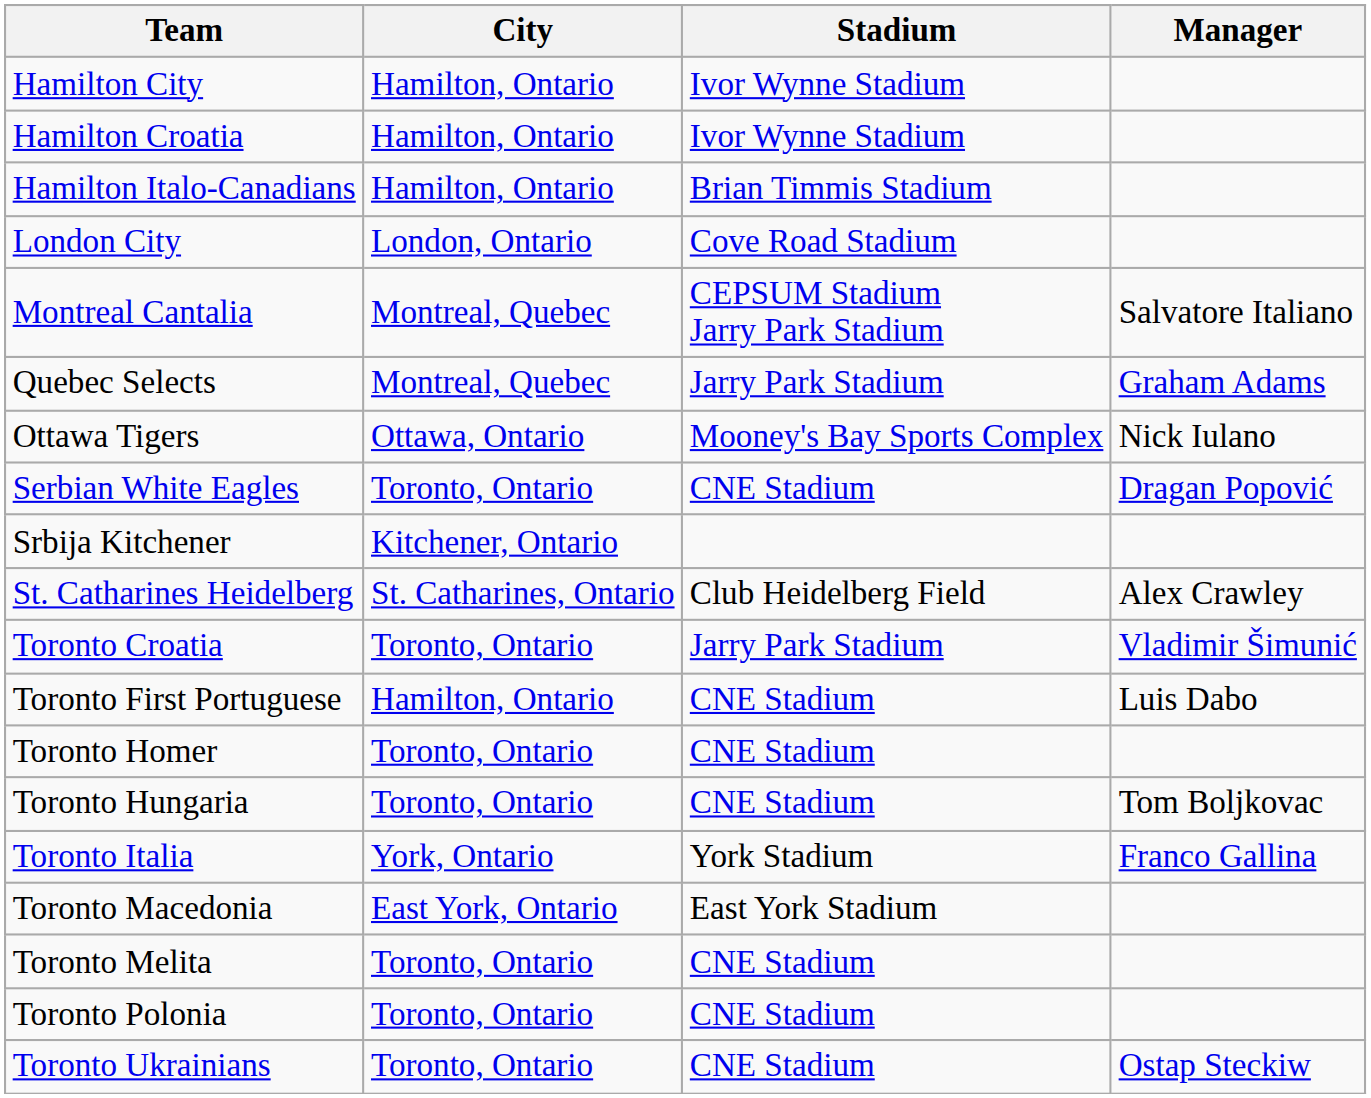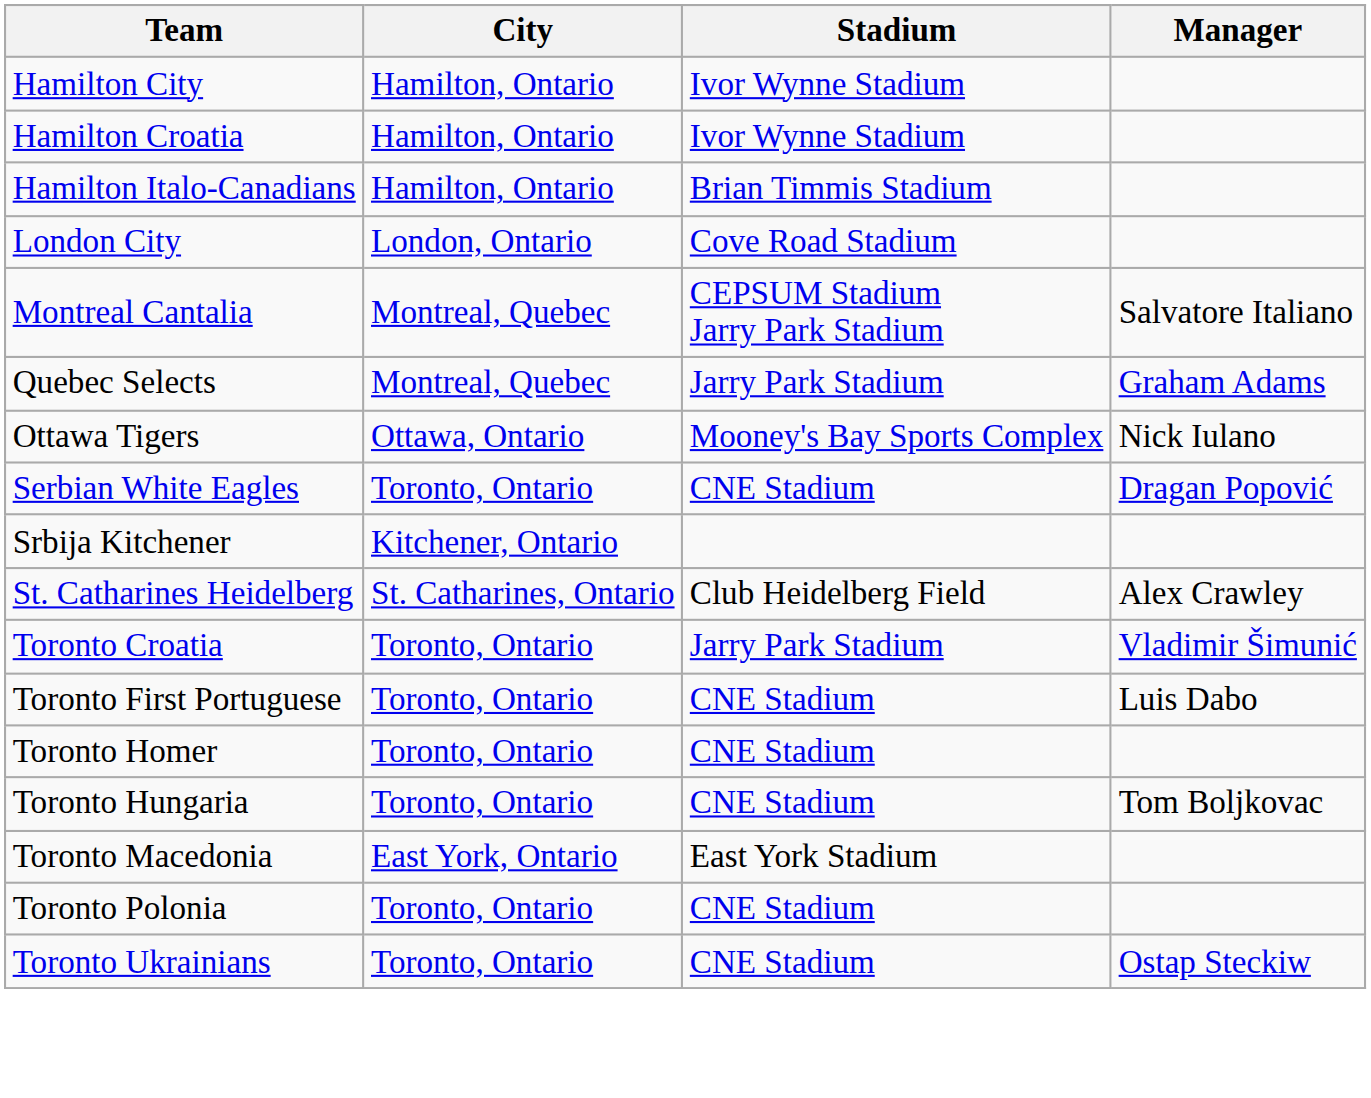 <table class="wikitable sortable">
 <tr>
 <th>Team</th>
 <th>City</th>
 <th>Stadium</th>
 <th>Manager</th>
 </tr>
 <tr>
 <td><a href='#'>Hamilton City</a></td>
 <td><a href='#'>Hamilton, Ontario</a></td>
 <td><a href='#'>Ivor Wynne Stadium</a></td>
 <td></td>
 </tr>
 <tr>
 <td><a href='#'>Hamilton Croatia</a></td>
 <td><a href='#'>Hamilton, Ontario</a></td>
 <td><a href='#'>Ivor Wynne Stadium</a></td>
 <td></td>
 </tr>
 <tr>
 <td><a href='#'>Hamilton Italo-Canadians</a></td>
 <td><a href='#'>Hamilton, Ontario</a></td>
 <td><a href='#'>Brian Timmis Stadium</a></td>
 <td></td>
 </tr>
 <tr>
 <td><a href='#'>London City</a></td>
 <td><a href='#'>London, Ontario</a></td>
 <td><a href='#'>Cove Road Stadium</a></td>
 <td></td>
 </tr>
 <tr>
 <td><a href='#'>Montreal Cantalia</a></td>
 <td><a href='#'>Montreal, Quebec</a></td>
 <td><a href='#'>CEPSUM Stadium</a><br><a href='#'>Jarry Park Stadium</a></td>
 <td>Salvatore Italiano</td>
 </tr>
 <tr>
 <td>Quebec Selects</td>
 <td><a href='#'>Montreal, Quebec</a></td>
 <td><a href='#'>Jarry Park Stadium</a></td>
 <td><a href='#'>Graham Adams</a></td>
 </tr>
 <tr>
 <td>Ottawa Tigers</td>
 <td><a href='#'>Ottawa, Ontario</a></td>
 <td><a href='#'>Mooney's Bay Sports Complex</a></td>
 <td>Nick Iulano</td>
 </tr>
 <tr>
 <td><a href='#'>Serbian White Eagles</a></td>
 <td><a href='#'>Toronto, Ontario</a></td>
 <td><a href='#'>CNE Stadium</a></td>
 <td><a href='#'>Dragan Popović</a></td>
 </tr>
 <tr>
 <td>Srbija Kitchener</td>
 <td><a href='#'>Kitchener, Ontario</a></td>
 <td></td>
 <td></td>
 </tr>
 <tr>
 <td><a href='#'>St. Catharines Heidelberg</a></td>
 <td><a href='#'>St. Catharines, Ontario</a></td>
 <td>Club Heidelberg Field</td>
 <td>Alex Crawley</td>
 </tr>
 <tr>
 <td><a href='#'>Toronto Croatia</a></td>
 <td><a href='#'>Toronto, Ontario</a></td>
 <td><a href='#'>Jarry Park Stadium</a></td>
 <td><a href='#'>Vladimir Šimunić</a></td>
 </tr>
 <tr>
 <td>Toronto First Portuguese</td>
-<td><a href='#'>Hamilton, Ontario</a></td>
+<td><a href='#'>Toronto, Ontario</a></td>
 <td><a href='#'>CNE Stadium</a></td>
 <td>Luis Dabo</td>
 </tr>
 <tr>
 <td>Toronto Homer</td>
 <td><a href='#'>Toronto, Ontario</a></td>
 <td><a href='#'>CNE Stadium</a></td>
 <td></td>
 </tr>
 <tr>
 <td>Toronto Hungaria</td>
 <td><a href='#'>Toronto, Ontario</a></td>
 <td><a href='#'>CNE Stadium</a></td>
 <td>Tom Boljkovac</td>
 </tr>
 <tr>
-<td><a href='#'>Toronto Italia</a></td>
-<td><a href='#'>York, Ontario</a></td>
-<td>York Stadium</td>
-<td><a href='#'>Franco Gallina</a></td>
-</tr>
-<tr>
 <td>Toronto Macedonia</td>
 <td><a href='#'>East York, Ontario</a></td>
 <td>East York Stadium</td>
-<td></td>
-</tr>
-<tr>
-<td>Toronto Melita</td>
-<td><a href='#'>Toronto, Ontario</a></td>
-<td><a href='#'>CNE Stadium</a></td>
 <td></td>
 </tr>
 <tr>
 <td>Toronto Polonia</td>
 <td><a href='#'>Toronto, Ontario</a></td>
 <td><a href='#'>CNE Stadium</a></td>
 <td></td>
 </tr>
 <tr>
 <td><a href='#'>Toronto Ukrainians</a></td>
 <td><a href='#'>Toronto, Ontario</a></td>
 <td><a href='#'>CNE Stadium</a></td>
 <td><a href='#'>Ostap Steckiw</a></td>
 </tr>
 <tr>
 </tr>
 </table>
